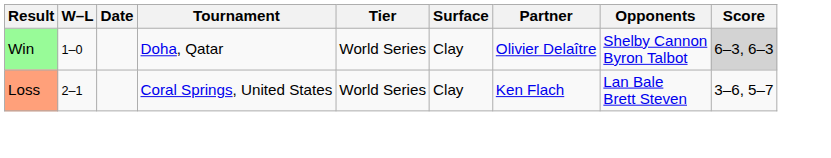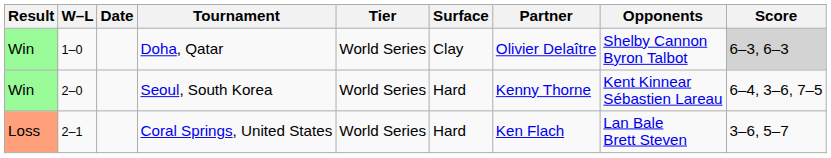 <table class="sortable wikitable">
 <tr>
 <th>Result</th>
 <th class="unsortable">W–L</th>
 <th>Date</th>
 <th>Tournament</th>
 <th>Tier</th>
 <th>Surface</th>
 <th>Partner</th>
 <th>Opponents</th>
 <th class="unsortable">Score</th>
 </tr>
 <tr>
 <td style="background:#98fb98;">Win</td>
 <td><small>1–0</small></td>
 <td><a href='#'></a></td>
 <td><a href='#'>Doha</a>, Qatar</td>
 <td>World Series</td>
 <td>Clay</td>
 <td> <a href='#'>Olivier Delaître</a></td>
 <td> <a href='#'>Shelby Cannon</a> <br>  <a href='#'>Byron Talbot</a></td>
 <td style="background: lightgrey;">6–3, 6–3</td>
 </tr>
 <tr>
+<td style="background:#98fb98;">Win</td>
+<td><small>2–0</small></td>
+<td><a href='#'></a></td>
+<td><a href='#'>Seoul</a>, South Korea</td>
+<td>World Series</td>
+<td>Hard</td>
+<td> <a href='#'>Kenny Thorne</a></td>
+<td> <a href='#'>Kent Kinnear</a> <br>  <a href='#'>Sébastien Lareau</a></td>
+<td>6–4, 3–6, 7–5</td>
+</tr>
+<tr>
 <td style="background:#ffa07a;">Loss</td>
 <td><small>2–1</small></td>
 <td><a href='#'></a></td>
 <td><a href='#'>Coral Springs</a>, United States</td>
 <td>World Series</td>
-<td>Clay</td>
+<td>Hard</td>
 <td> <a href='#'>Ken Flach</a></td>
 <td> <a href='#'>Lan Bale</a> <br>  <a href='#'>Brett Steven</a></td>
 <td>3–6, 5–7</td>
 </tr>
 </table>
